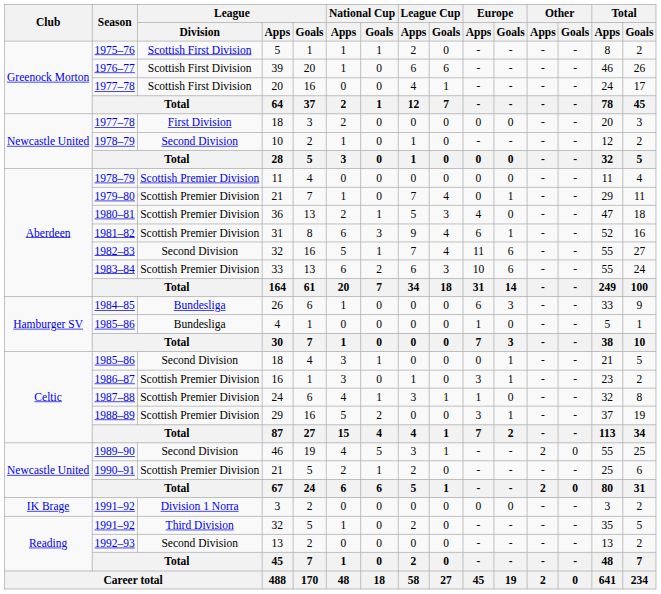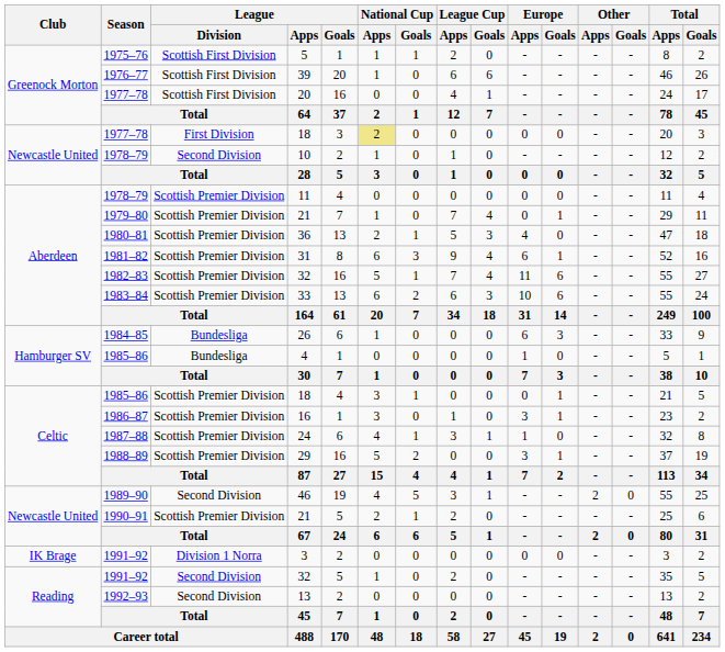 <table class="wikitable" style="text-align:center">
 <tr>
 <th rowspan="2">Club</th>
 <th rowspan="2">Season</th>
 <th colspan="3">League</th>
 <th colspan="2">National Cup</th>
 <th colspan="2">League Cup</th>
 <th colspan="2">Europe</th>
 <th colspan="2">Other</th>
 <th colspan="2">Total</th>
 </tr>
 <tr>
 <th>Division</th>
 <th>Apps</th>
 <th>Goals</th>
 <th>Apps</th>
 <th>Goals</th>
 <th>Apps</th>
 <th>Goals</th>
 <th>Apps</th>
 <th>Goals</th>
 <th>Apps</th>
 <th>Goals</th>
 <th>Apps</th>
 <th>Goals</th>
 </tr>
 <tr>
 <td rowspan="4"><a href='#'>Greenock Morton</a></td>
 <td><a href='#'>1975–76</a></td>
 <td><a href='#'>Scottish First Division</a></td>
 <td>5</td>
 <td>1</td>
 <td>1</td>
 <td>1</td>
 <td>2</td>
 <td>0</td>
 <td>-</td>
 <td>-</td>
 <td>-</td>
 <td>-</td>
 <td>8</td>
 <td>2</td>
 </tr>
 <tr>
 <td><a href='#'>1976–77</a></td>
 <td>Scottish First Division</td>
 <td>39</td>
 <td>20</td>
 <td>1</td>
 <td>0</td>
 <td>6</td>
 <td>6</td>
 <td>-</td>
 <td>-</td>
 <td>-</td>
 <td>-</td>
 <td>46</td>
 <td>26</td>
 </tr>
 <tr>
 <td><a href='#'>1977–78</a></td>
 <td>Scottish First Division</td>
 <td>20</td>
 <td>16</td>
 <td>0</td>
 <td>0</td>
 <td>4</td>
 <td>1</td>
 <td>-</td>
 <td>-</td>
 <td>-</td>
 <td>-</td>
 <td>24</td>
 <td>17</td>
 </tr>
 <tr>
 <th colspan="2">Total</th>
 <th>64</th>
 <th>37</th>
 <th>2</th>
 <th>1</th>
 <th>12</th>
 <th>7</th>
 <th>-</th>
 <th>-</th>
 <th>-</th>
 <th>-</th>
 <th>78</th>
 <th>45</th>
 </tr>
 <tr>
 <td rowspan="3"><a href='#'>Newcastle United</a></td>
 <td><a href='#'>1977–78</a></td>
 <td><a href='#'>First Division</a></td>
 <td>18</td>
 <td>3</td>
-<td>2</td>
+<td style="background: khaki;">2</td>
 <td>0</td>
 <td>0</td>
 <td>0</td>
 <td>0</td>
 <td>0</td>
 <td>-</td>
 <td>-</td>
 <td>20</td>
 <td>3</td>
 </tr>
 <tr>
 <td><a href='#'>1978–79</a></td>
 <td><a href='#'>Second Division</a></td>
 <td>10</td>
 <td>2</td>
 <td>1</td>
 <td>0</td>
 <td>1</td>
 <td>0</td>
 <td>-</td>
 <td>-</td>
 <td>-</td>
 <td>-</td>
 <td>12</td>
 <td>2</td>
 </tr>
 <tr>
 <th colspan="2">Total</th>
 <th>28</th>
 <th>5</th>
 <th>3</th>
 <th>0</th>
 <th>1</th>
 <th>0</th>
 <th>0</th>
 <th>0</th>
 <th>-</th>
 <th>-</th>
 <th>32</th>
 <th>5</th>
 </tr>
 <tr>
 <td rowspan="7"><a href='#'>Aberdeen</a></td>
 <td><a href='#'>1978–79</a></td>
 <td><a href='#'>Scottish Premier Division</a></td>
 <td>11</td>
 <td>4</td>
 <td>0</td>
 <td>0</td>
 <td>0</td>
 <td>0</td>
 <td>0</td>
 <td>0</td>
 <td>-</td>
 <td>-</td>
 <td>11</td>
 <td>4</td>
 </tr>
 <tr>
 <td><a href='#'>1979–80</a></td>
 <td>Scottish Premier Division</td>
 <td>21</td>
 <td>7</td>
 <td>1</td>
 <td>0</td>
 <td>7</td>
 <td>4</td>
 <td>0</td>
 <td>1</td>
 <td>-</td>
 <td>-</td>
 <td>29</td>
 <td>11</td>
 </tr>
 <tr>
 <td><a href='#'>1980–81</a></td>
 <td>Scottish Premier Division</td>
 <td>36</td>
 <td>13</td>
 <td>2</td>
 <td>1</td>
 <td>5</td>
 <td>3</td>
 <td>4</td>
 <td>0</td>
 <td>-</td>
 <td>-</td>
 <td>47</td>
 <td>18</td>
 </tr>
 <tr>
 <td><a href='#'>1981–82</a></td>
 <td>Scottish Premier Division</td>
 <td>31</td>
 <td>8</td>
 <td>6</td>
 <td>3</td>
 <td>9</td>
 <td>4</td>
 <td>6</td>
 <td>1</td>
 <td>-</td>
 <td>-</td>
 <td>52</td>
 <td>16</td>
 </tr>
 <tr>
 <td><a href='#'>1982–83</a></td>
-<td>Second Division</td>
+<td>Scottish Premier Division</td>
 <td>32</td>
 <td>16</td>
 <td>5</td>
 <td>1</td>
 <td>7</td>
 <td>4</td>
 <td>11</td>
 <td>6</td>
 <td>-</td>
 <td>-</td>
 <td>55</td>
 <td>27</td>
 </tr>
 <tr>
 <td><a href='#'>1983–84</a></td>
 <td>Scottish Premier Division</td>
 <td>33</td>
 <td>13</td>
 <td>6</td>
 <td>2</td>
 <td>6</td>
 <td>3</td>
 <td>10</td>
 <td>6</td>
 <td>-</td>
 <td>-</td>
 <td>55</td>
 <td>24</td>
 </tr>
 <tr>
 <th colspan="2">Total</th>
 <th>164</th>
 <th>61</th>
 <th>20</th>
 <th>7</th>
 <th>34</th>
 <th>18</th>
 <th>31</th>
 <th>14</th>
 <th>-</th>
 <th>-</th>
 <th>249</th>
 <th>100</th>
 </tr>
 <tr>
 <td rowspan="3"><a href='#'>Hamburger SV</a></td>
 <td><a href='#'>1984–85</a></td>
 <td><a href='#'>Bundesliga</a></td>
 <td>26</td>
 <td>6</td>
 <td>1</td>
 <td>0</td>
 <td>0</td>
 <td>0</td>
 <td>6</td>
 <td>3</td>
 <td>-</td>
 <td>-</td>
 <td>33</td>
 <td>9</td>
 </tr>
 <tr>
 <td><a href='#'>1985–86</a></td>
 <td>Bundesliga</td>
 <td>4</td>
 <td>1</td>
 <td>0</td>
 <td>0</td>
 <td>0</td>
 <td>0</td>
 <td>1</td>
 <td>0</td>
 <td>-</td>
 <td>-</td>
 <td>5</td>
 <td>1</td>
 </tr>
 <tr>
 <th colspan="2">Total</th>
 <th>30</th>
 <th>7</th>
 <th>1</th>
 <th>0</th>
 <th>0</th>
 <th>0</th>
 <th>7</th>
 <th>3</th>
 <th>-</th>
 <th>-</th>
 <th>38</th>
 <th>10</th>
 </tr>
 <tr>
 <td rowspan="5"><a href='#'>Celtic</a></td>
 <td><a href='#'>1985–86</a></td>
-<td>Second Division</td>
+<td>Scottish Premier Division</td>
 <td>18</td>
 <td>4</td>
 <td>3</td>
 <td>1</td>
 <td>0</td>
 <td>0</td>
 <td>0</td>
 <td>1</td>
 <td>-</td>
 <td>-</td>
 <td>21</td>
 <td>5</td>
 </tr>
 <tr>
 <td><a href='#'>1986–87</a></td>
 <td>Scottish Premier Division</td>
 <td>16</td>
 <td>1</td>
 <td>3</td>
 <td>0</td>
 <td>1</td>
 <td>0</td>
 <td>3</td>
 <td>1</td>
 <td>-</td>
 <td>-</td>
 <td>23</td>
 <td>2</td>
 </tr>
 <tr>
 <td><a href='#'>1987–88</a></td>
 <td>Scottish Premier Division</td>
 <td>24</td>
 <td>6</td>
 <td>4</td>
 <td>1</td>
 <td>3</td>
 <td>1</td>
 <td>1</td>
 <td>0</td>
 <td>-</td>
 <td>-</td>
 <td>32</td>
 <td>8</td>
 </tr>
 <tr>
 <td><a href='#'>1988–89</a></td>
 <td>Scottish Premier Division</td>
 <td>29</td>
 <td>16</td>
 <td>5</td>
 <td>2</td>
 <td>0</td>
 <td>0</td>
 <td>3</td>
 <td>1</td>
 <td>-</td>
 <td>-</td>
 <td>37</td>
 <td>19</td>
 </tr>
 <tr>
 <th colspan="2">Total</th>
 <th>87</th>
 <th>27</th>
 <th>15</th>
 <th>4</th>
 <th>4</th>
 <th>1</th>
 <th>7</th>
 <th>2</th>
 <th>-</th>
 <th>-</th>
 <th>113</th>
 <th>34</th>
 </tr>
 <tr>
 <td rowspan="3"><a href='#'>Newcastle United</a></td>
 <td><a href='#'>1989–90</a></td>
 <td>Second Division</td>
 <td>46</td>
 <td>19</td>
 <td>4</td>
 <td>5</td>
 <td>3</td>
 <td>1</td>
 <td>-</td>
 <td>-</td>
 <td>2</td>
 <td>0</td>
 <td>55</td>
 <td>25</td>
 </tr>
 <tr>
 <td><a href='#'>1990–91</a></td>
 <td>Scottish Premier Division</td>
 <td>21</td>
 <td>5</td>
 <td>2</td>
 <td>1</td>
 <td>2</td>
 <td>0</td>
 <td>-</td>
 <td>-</td>
 <td>-</td>
 <td>-</td>
 <td>25</td>
 <td>6</td>
 </tr>
 <tr>
 <th colspan="2">Total</th>
 <th>67</th>
 <th>24</th>
 <th>6</th>
 <th>6</th>
 <th>5</th>
 <th>1</th>
 <th>-</th>
 <th>-</th>
 <th>2</th>
 <th>0</th>
 <th>80</th>
 <th>31</th>
 </tr>
 <tr>
 <td><a href='#'>IK Brage</a></td>
 <td><a href='#'>1991–92</a></td>
 <td><a href='#'>Division 1 Norra</a></td>
 <td>3</td>
 <td>2</td>
 <td>0</td>
 <td>0</td>
 <td>0</td>
 <td>0</td>
 <td>0</td>
 <td>0</td>
 <td>-</td>
 <td>-</td>
 <td>3</td>
 <td>2</td>
 </tr>
 <tr>
 <td rowspan="3"><a href='#'>Reading</a></td>
 <td><a href='#'>1991–92</a></td>
-<td><a href='#'>Third Division</a></td>
+<td><a href='#'>Second Division</a></td>
 <td>32</td>
 <td>5</td>
 <td>1</td>
 <td>0</td>
 <td>2</td>
 <td>0</td>
 <td>-</td>
 <td>-</td>
 <td>-</td>
 <td>-</td>
 <td>35</td>
 <td>5</td>
 </tr>
 <tr>
 <td><a href='#'>1992–93</a></td>
 <td>Second Division</td>
 <td>13</td>
 <td>2</td>
 <td>0</td>
 <td>0</td>
 <td>0</td>
 <td>0</td>
 <td>-</td>
 <td>-</td>
 <td>-</td>
 <td>-</td>
 <td>13</td>
 <td>2</td>
 </tr>
 <tr>
 <th colspan="2">Total</th>
 <th>45</th>
 <th>7</th>
 <th>1</th>
 <th>0</th>
 <th>2</th>
 <th>0</th>
 <th>-</th>
 <th>-</th>
 <th>-</th>
 <th>-</th>
 <th>48</th>
 <th>7</th>
 </tr>
 <tr>
 <th colspan="3">Career total</th>
 <th>488</th>
 <th>170</th>
 <th>48</th>
 <th>18</th>
 <th>58</th>
 <th>27</th>
 <th>45</th>
 <th>19</th>
 <th>2</th>
 <th>0</th>
 <th>641</th>
 <th>234</th>
 </tr>
 </table>
